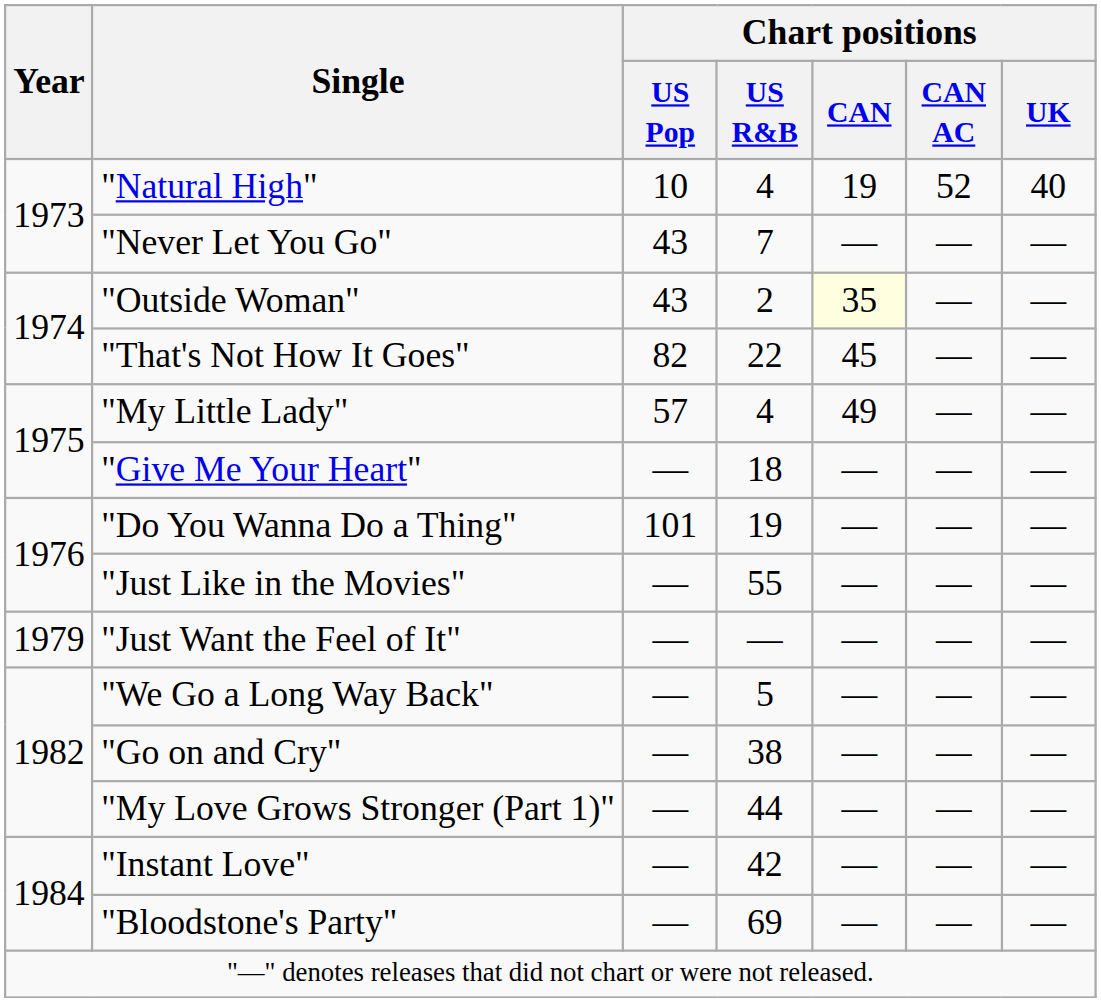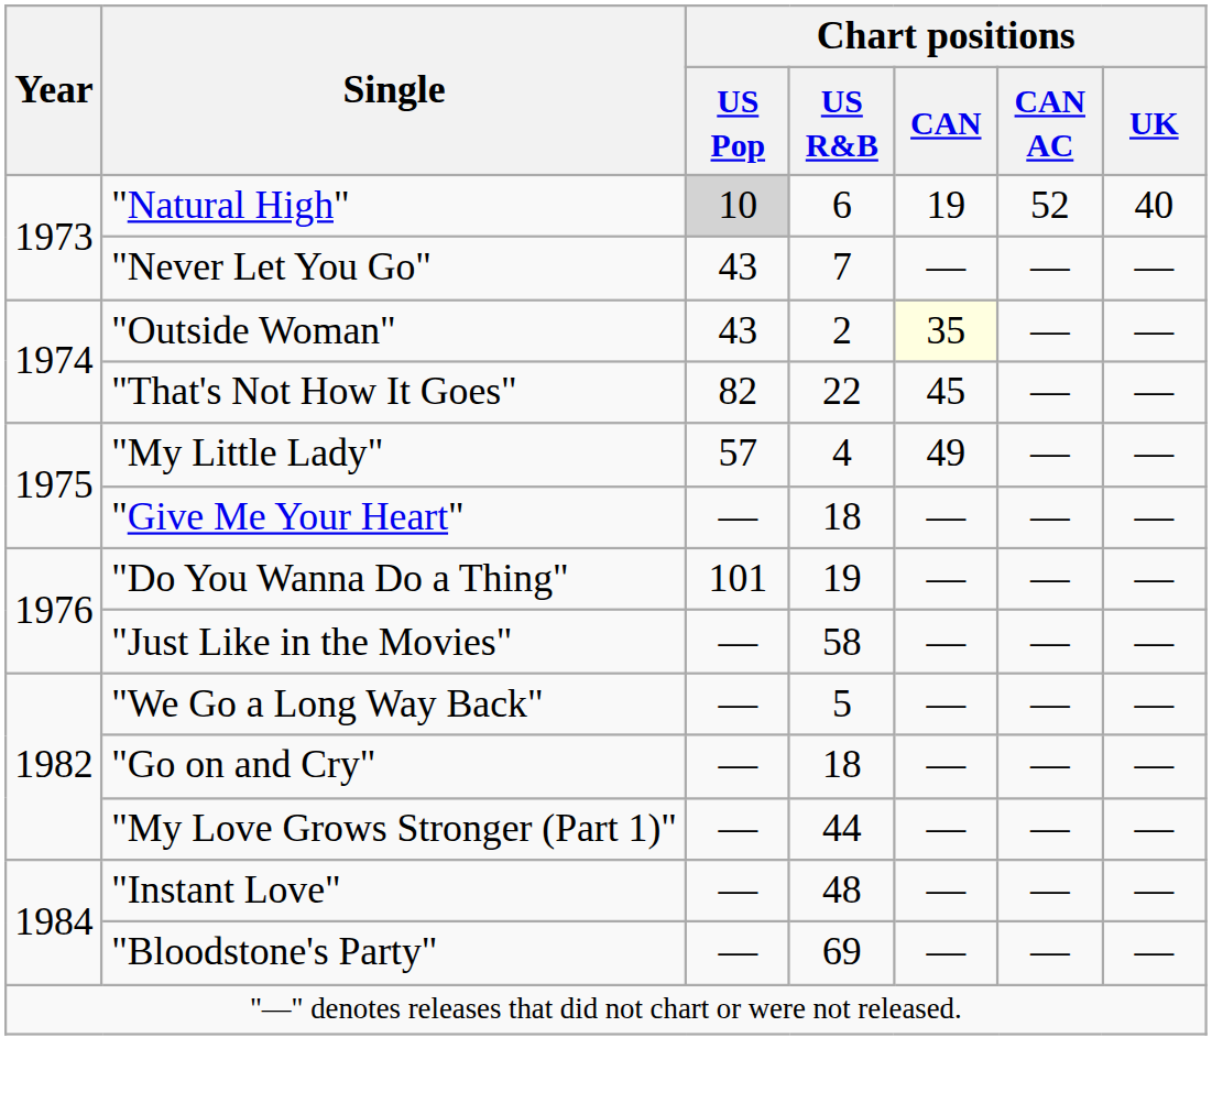 <table class="wikitable" style="text-align:center;">
 <tr>
 <th rowspan="2">Year</th>
 <th rowspan="2">Single</th>
 <th colspan="5">Chart positions</th>
 </tr>
 <tr>
 <th style="width:35px;"><small><a href='#'>US Pop</a></small><br></th>
 <th style="width:35px;"><small><a href='#'>US<br>R&B</a></small><br></th>
 <th style="width:35px;"><small><a href='#'>CAN</a></small><br></th>
 <th style="width:35px;"><small><a href='#'>CAN AC</a></small><br></th>
 <th style="width:35px;"><small><a href='#'>UK</a></small><br></th>
 </tr>
 <tr>
 <td rowspan="2">1973</td>
 <td style="text-align:left;">"<a href='#'>Natural High</a>"</td>
-<td>10</td>
-<td>4</td>
+<td style="background: lightgrey;">10</td>
+<td>6</td>
 <td>19</td>
 <td>52</td>
 <td>40</td>
 </tr>
 <tr>
 <td style="text-align:left;">"Never Let You Go"</td>
 <td>43</td>
 <td>7</td>
 <td>—</td>
 <td>—</td>
 <td>—</td>
 </tr>
 <tr>
 <td rowspan="2">1974</td>
 <td style="text-align:left;">"Outside Woman"</td>
 <td>43</td>
 <td>2</td>
 <td style="background: lightyellow;">35</td>
 <td>—</td>
 <td>—</td>
 </tr>
 <tr>
 <td style="text-align:left;">"That's Not How It Goes"</td>
 <td>82</td>
 <td>22</td>
 <td>45</td>
 <td>—</td>
 <td>—</td>
 </tr>
 <tr>
 <td rowspan="2">1975</td>
 <td style="text-align:left;">"My Little Lady"</td>
 <td>57</td>
 <td>4</td>
 <td>49</td>
 <td>—</td>
 <td>—</td>
 </tr>
 <tr>
 <td style="text-align:left;">"<a href='#'>Give Me Your Heart</a>"</td>
 <td>—</td>
 <td>18</td>
 <td>—</td>
 <td>—</td>
 <td>—</td>
 </tr>
 <tr>
 <td rowspan="2">1976</td>
 <td style="text-align:left;">"Do You Wanna Do a Thing"</td>
 <td>101</td>
 <td>19</td>
 <td>—</td>
 <td>—</td>
 <td>—</td>
 </tr>
 <tr>
 <td style="text-align:left;">"Just Like in the Movies"</td>
 <td>—</td>
-<td>55</td>
-<td>—</td>
-<td>—</td>
-<td>—</td>
-</tr>
-<tr>
-<td rowspan="1">1979</td>
-<td style="text-align:left;">"Just Want the Feel of It"</td>
-<td>—</td>
-<td>—</td>
+<td>58</td>
 <td>—</td>
 <td>—</td>
 <td>—</td>
 </tr>
 <tr>
 <td rowspan="3">1982</td>
 <td style="text-align:left;">"We Go a Long Way Back"</td>
 <td>—</td>
 <td>5</td>
 <td>—</td>
 <td>—</td>
 <td>—</td>
 </tr>
 <tr>
 <td style="text-align:left;">"Go on and Cry"</td>
 <td>—</td>
-<td>38</td>
+<td>18</td>
 <td>—</td>
 <td>—</td>
 <td>—</td>
 </tr>
 <tr>
 <td style="text-align:left;">"My Love Grows Stronger (Part 1)"</td>
 <td>—</td>
 <td>44</td>
 <td>—</td>
 <td>—</td>
 <td>—</td>
 </tr>
 <tr>
 <td rowspan="2">1984</td>
 <td style="text-align:left;">"Instant Love"</td>
 <td>—</td>
-<td>42</td>
+<td>48</td>
 <td>—</td>
 <td>—</td>
 <td>—</td>
 </tr>
 <tr>
 <td style="text-align:left;">"Bloodstone's Party"</td>
 <td>—</td>
 <td>69</td>
 <td>—</td>
 <td>—</td>
 <td>—</td>
 </tr>
 <tr>
 <td colspan="7" style="text-align:center; font-size:9pt;">"—" denotes releases that did not chart or were not released.</td>
 </tr>
 </table>
